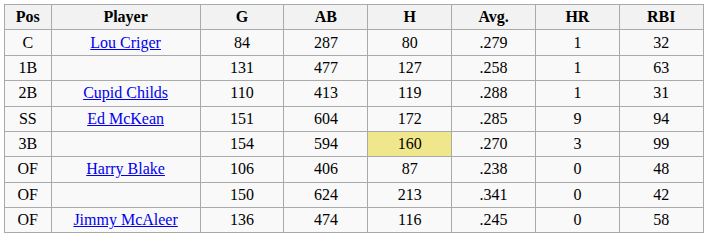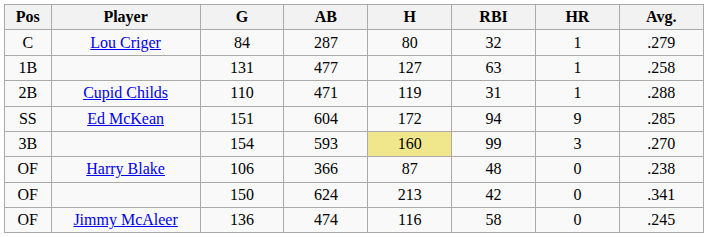 <table class="wikitable sortable">
 <tr>
 <th bgcolor="#DDDDFF" width="5%">Pos</th>
 <th bgcolor="#DDDDFF" width="16%">Player</th>
 <th bgcolor="#DDDDFF" width="9%">G</th>
 <th bgcolor="#DDDDFF" width="9%">AB</th>
 <th bgcolor="#DDDDFF" width="9%">H</th>
+<th bgcolor="#DDDDFF" width="9%">RBI</th>
+<th bgcolor="#DDDDFF" width="9%">HR</th>
 <th bgcolor="#DDDDFF" width="9%">Avg.</th>
-<th bgcolor="#DDDDFF" width="9%">HR</th>
-<th bgcolor="#DDDDFF" width="9%">RBI</th>
 </tr>
 <tr align="center">
 <td>C</td>
 <td><a href='#'>Lou Criger</a></td>
 <td>84</td>
 <td>287</td>
 <td>80</td>
+<td>32</td>
+<td>1</td>
 <td>.279</td>
-<td>1</td>
-<td>32</td>
 </tr>
 <tr align=center>
 <td>1B</td>
 <td></td>
 <td>131</td>
 <td>477</td>
 <td>127</td>
+<td>63</td>
+<td>1</td>
 <td>.258</td>
-<td>1</td>
-<td>63</td>
 </tr>
 <tr align="center">
 <td>2B</td>
 <td><a href='#'>Cupid Childs</a></td>
 <td>110</td>
-<td>413</td>
+<td>471</td>
 <td>119</td>
+<td>31</td>
+<td>1</td>
 <td>.288</td>
-<td>1</td>
-<td>31</td>
 </tr>
 <tr align=center>
 <td>SS</td>
 <td><a href='#'>Ed McKean</a></td>
 <td>151</td>
 <td>604</td>
 <td>172</td>
+<td>94</td>
+<td>9</td>
 <td>.285</td>
-<td>9</td>
-<td>94</td>
 </tr>
 <tr align=center>
 <td>3B</td>
 <td></td>
 <td>154</td>
-<td>594</td>
+<td>593</td>
 <td style="background: khaki;">160</td>
+<td>99</td>
+<td>3</td>
 <td>.270</td>
-<td>3</td>
-<td>99</td>
 </tr>
 <tr align="center">
 <td>OF</td>
 <td><a href='#'>Harry Blake</a></td>
 <td>106</td>
-<td>406</td>
+<td>366</td>
 <td>87</td>
+<td>48</td>
+<td>0</td>
 <td>.238</td>
-<td>0</td>
-<td>48</td>
 </tr>
 <tr align=center>
 <td>OF</td>
 <td></td>
 <td>150</td>
 <td>624</td>
 <td>213</td>
+<td>42</td>
+<td>0</td>
 <td>.341</td>
-<td>0</td>
-<td>42</td>
 </tr>
 <tr align="center">
 <td>OF</td>
 <td><a href='#'>Jimmy McAleer</a></td>
 <td>136</td>
 <td>474</td>
 <td>116</td>
+<td>58</td>
+<td>0</td>
 <td>.245</td>
-<td>0</td>
-<td>58</td>
 </tr>
 </table>
